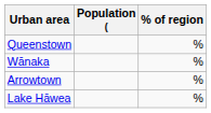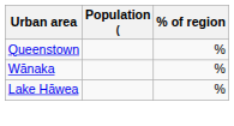 <table class="wikitable">
 <tr>
 <th>Urban area</th>
 <th>Population<br><small>(</small></th>
 <th>% of region</th>
 </tr>
 <tr>
 <td><a href='#'>Queenstown</a></td>
 <td align="right"></td>
 <td align="right">%</td>
 </tr>
 <tr>
 <td><a href='#'>Wānaka</a></td>
 <td align="right"></td>
 <td align="right">%</td>
 </tr>
 <tr>
-<td><a href='#'>Arrowtown</a></td>
-<td align="right"></td>
-<td align="right">%</td>
-</tr>
-<tr>
 <td><a href='#'>Lake Hāwea</a></td>
 <td align="right"></td>
 <td align="right">%</td>
 </tr>
 </table>
